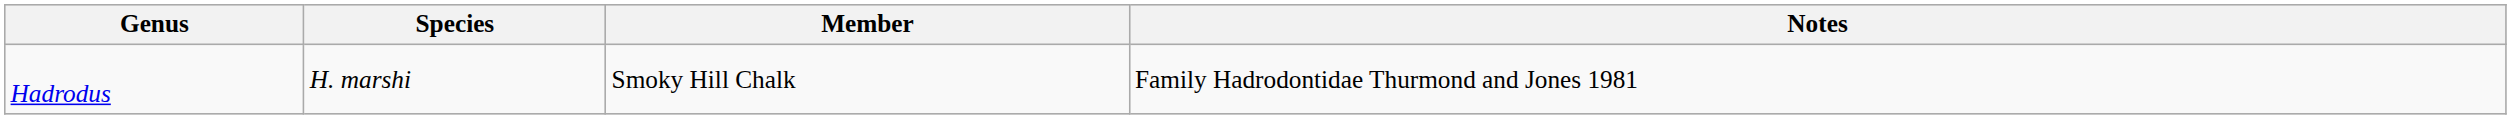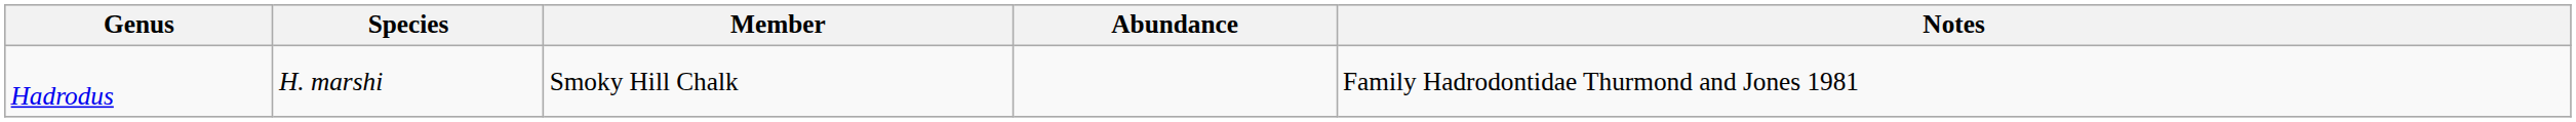 <table class="wikitable" style="margin:auto; width:100%;">
 <tr>
 <th>Genus</th>
 <th>Species</th>
 <th>Member</th>
+<th>Abundance</th>
 <th>Notes</th>
 </tr>
 <tr>
 <td><br><em><a href='#'>Hadrodus</a></em></td>
 <td><em>H. marshi</em></td>
 <td>Smoky Hill Chalk</td>
+<td></td>
 <td>Family Hadrodontidae Thurmond and Jones 1981</td>
 </tr>
 </table>
